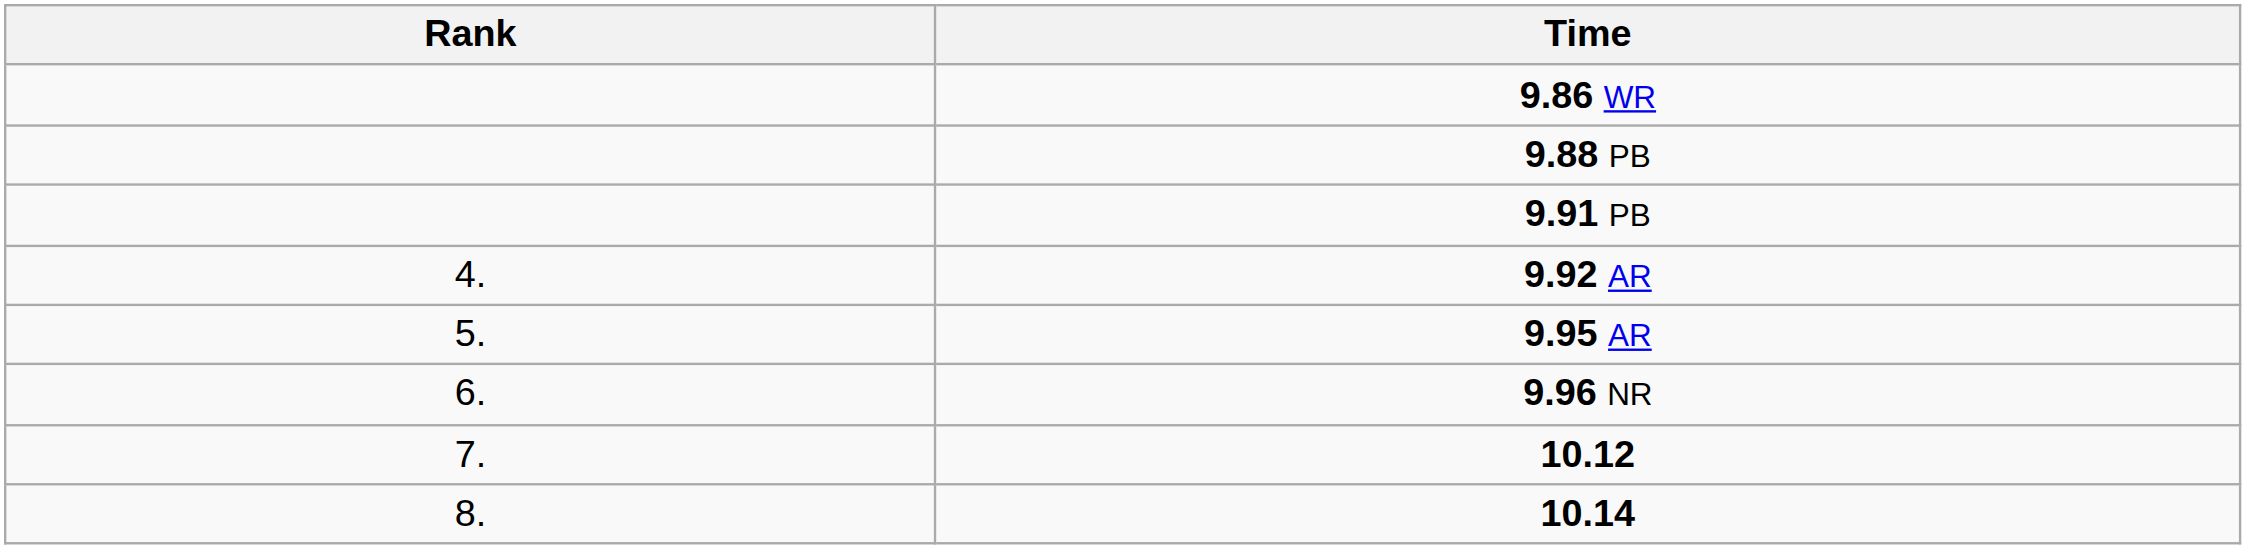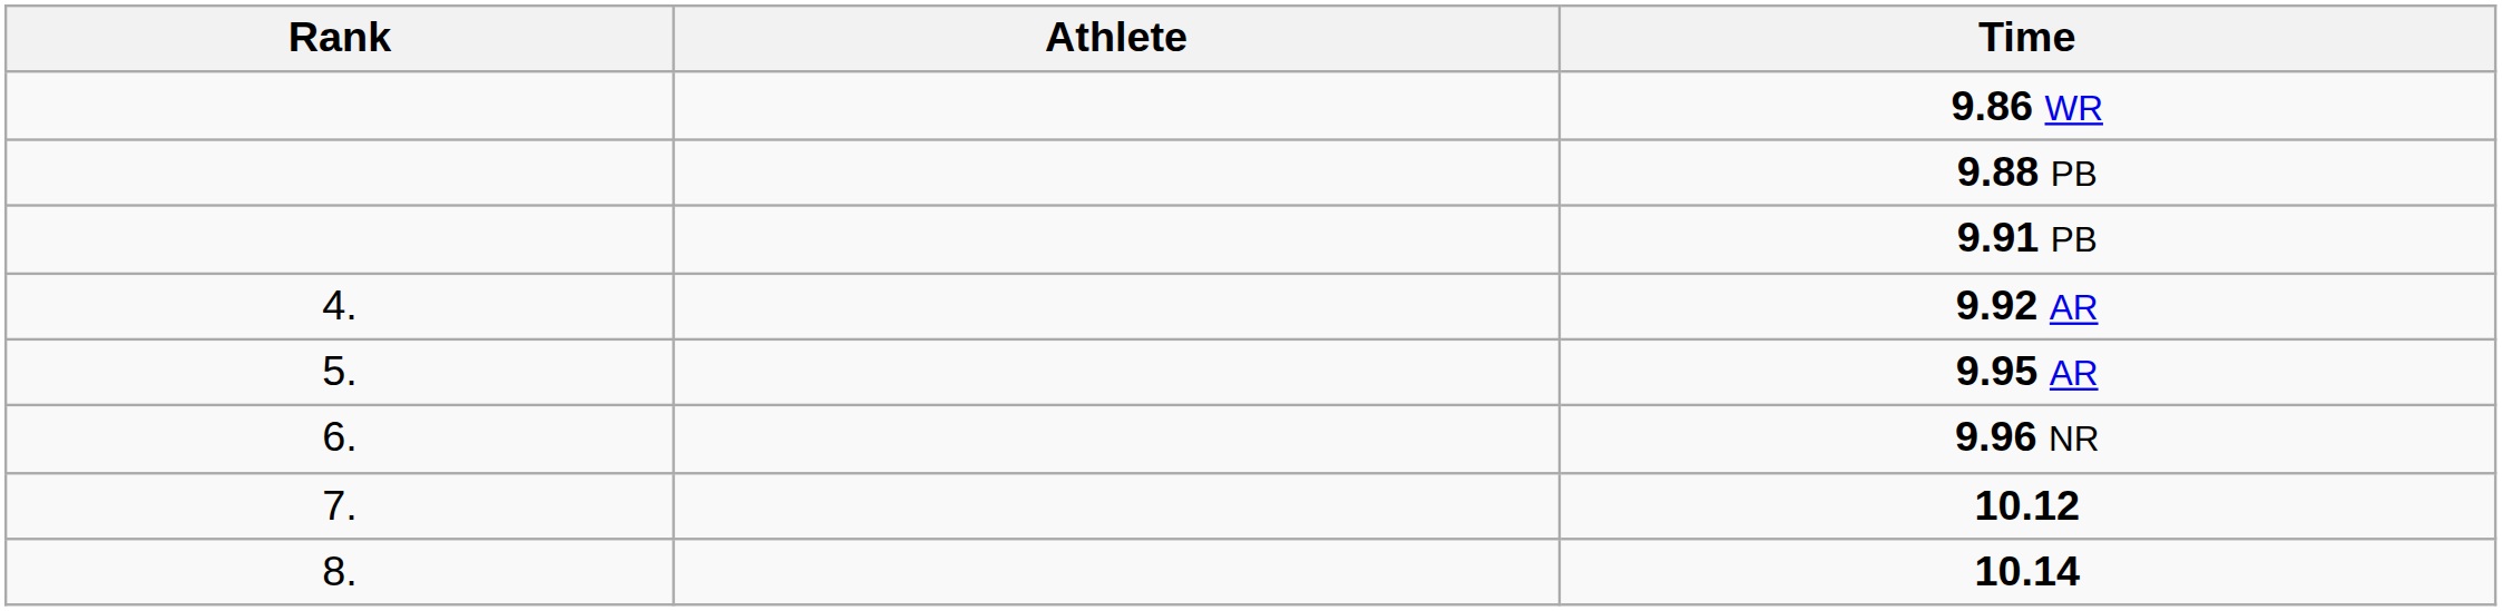 <table class="wikitable sortable" width=75%>
 <tr>
 <th>Rank</th>
+<th>Athlete</th>
 <th>Time</th>
 </tr>
 <tr>
 <td align="center"></td>
+<td></td>
 <td align="center"><strong>9.86</strong> <small><a href='#'>WR</a></small></td>
 </tr>
 <tr>
 <td align="center"></td>
+<td></td>
 <td align="center"><strong>9.88</strong> <small>PB</small></td>
 </tr>
 <tr>
 <td align="center"></td>
+<td></td>
 <td align="center"><strong>9.91</strong> <small>PB</small></td>
 </tr>
 <tr>
 <td align="center">4.</td>
+<td></td>
 <td align="center"><strong>9.92</strong> <small><a href='#'>AR</a></small></td>
 </tr>
 <tr>
 <td align="center">5.</td>
+<td></td>
 <td align="center"><strong>9.95</strong> <small><a href='#'>AR</a></small></td>
 </tr>
 <tr>
 <td align="center">6.</td>
+<td></td>
 <td align="center"><strong>9.96</strong> <small>NR</small></td>
 </tr>
 <tr>
 <td align="center">7.</td>
+<td></td>
 <td align="center"><strong>10.12</strong></td>
 </tr>
 <tr>
 <td align="center">8.</td>
+<td></td>
 <td align="center"><strong>10.14</strong></td>
 </tr>
 </table>
